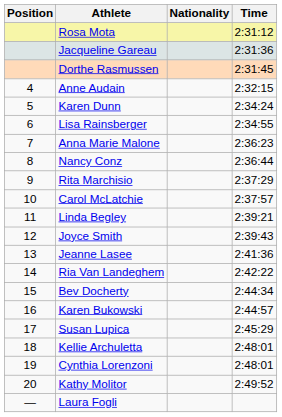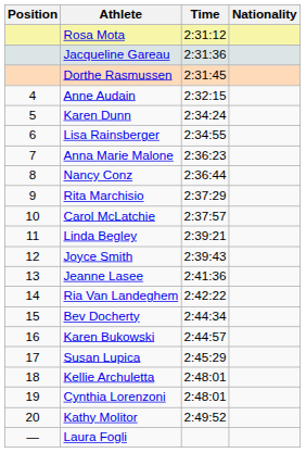 <table class="wikitable sortable">
 <tr>
 <th>Position</th>
 <th>Athlete</th>
+<th>Time</th>
 <th>Nationality</th>
-<th>Time</th>
 </tr>
 <tr bgcolor=#F7F6A8>
 <td align=center></td>
 <td><a href='#'>Rosa Mota</a></td>
+<td>2:31:12</td>
 <td></td>
-<td>2:31:12</td>
 </tr>
 <tr bgcolor=#DCE5E5>
 <td align=center></td>
 <td><a href='#'>Jacqueline Gareau</a></td>
+<td>2:31:36</td>
 <td></td>
-<td>2:31:36</td>
 </tr>
 <tr bgcolor=#FFDAB9>
 <td align=center></td>
 <td><a href='#'>Dorthe Rasmussen</a></td>
+<td>2:31:45</td>
 <td></td>
-<td>2:31:45</td>
 </tr>
 <tr>
 <td align=center>4</td>
 <td><a href='#'>Anne Audain</a></td>
+<td>2:32:15</td>
 <td></td>
-<td>2:32:15</td>
 </tr>
 <tr>
 <td align=center>5</td>
 <td><a href='#'>Karen Dunn</a></td>
+<td>2:34:24</td>
 <td></td>
-<td>2:34:24</td>
 </tr>
 <tr>
 <td align=center>6</td>
 <td><a href='#'>Lisa Rainsberger</a></td>
+<td>2:34:55</td>
 <td></td>
-<td>2:34:55</td>
 </tr>
 <tr>
 <td align=center>7</td>
 <td><a href='#'>Anna Marie Malone</a></td>
+<td>2:36:23</td>
 <td></td>
-<td>2:36:23</td>
 </tr>
 <tr>
 <td align=center>8</td>
 <td><a href='#'>Nancy Conz</a></td>
+<td>2:36:44</td>
 <td></td>
-<td>2:36:44</td>
 </tr>
 <tr>
 <td align=center>9</td>
 <td><a href='#'>Rita Marchisio</a></td>
+<td>2:37:29</td>
 <td></td>
-<td>2:37:29</td>
 </tr>
 <tr>
 <td align=center>10</td>
 <td><a href='#'>Carol McLatchie</a></td>
+<td>2:37:57</td>
 <td></td>
-<td>2:37:57</td>
 </tr>
 <tr>
 <td align=center>11</td>
 <td><a href='#'>Linda Begley</a></td>
+<td>2:39:21</td>
 <td></td>
-<td>2:39:21</td>
 </tr>
 <tr>
 <td align=center>12</td>
 <td><a href='#'>Joyce Smith</a></td>
+<td>2:39:43</td>
 <td></td>
-<td>2:39:43</td>
 </tr>
 <tr>
 <td align=center>13</td>
 <td><a href='#'>Jeanne Lasee</a></td>
+<td>2:41:36</td>
 <td></td>
-<td>2:41:36</td>
 </tr>
 <tr>
 <td align=center>14</td>
 <td><a href='#'>Ria Van Landeghem</a></td>
+<td>2:42:22</td>
 <td></td>
-<td>2:42:22</td>
 </tr>
 <tr>
 <td align=center>15</td>
 <td><a href='#'>Bev Docherty</a></td>
+<td>2:44:34</td>
 <td></td>
-<td>2:44:34</td>
 </tr>
 <tr>
 <td align=center>16</td>
 <td><a href='#'>Karen Bukowski</a></td>
+<td>2:44:57</td>
 <td></td>
-<td>2:44:57</td>
 </tr>
 <tr>
 <td align=center>17</td>
 <td><a href='#'>Susan Lupica</a></td>
+<td>2:45:29</td>
 <td></td>
-<td>2:45:29</td>
 </tr>
 <tr>
 <td align=center>18</td>
 <td><a href='#'>Kellie Archuletta</a></td>
+<td>2:48:01</td>
 <td></td>
-<td>2:48:01</td>
 </tr>
 <tr>
 <td align=center>19</td>
 <td><a href='#'>Cynthia Lorenzoni</a></td>
+<td>2:48:01</td>
 <td></td>
-<td>2:48:01</td>
 </tr>
 <tr>
 <td align=center>20</td>
 <td><a href='#'>Kathy Molitor</a></td>
+<td>2:49:52</td>
 <td></td>
-<td>2:49:52</td>
 </tr>
 <tr>
 <td align=center>—</td>
 <td><a href='#'>Laura Fogli</a></td>
 <td></td>
 <td></td>
 </tr>
 </table>
